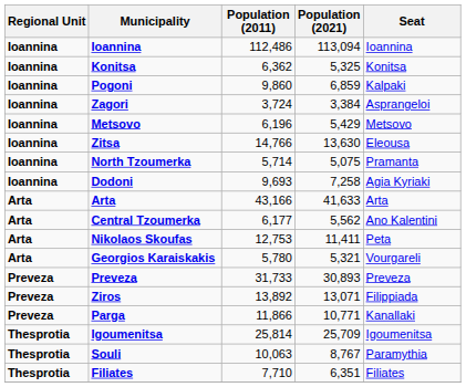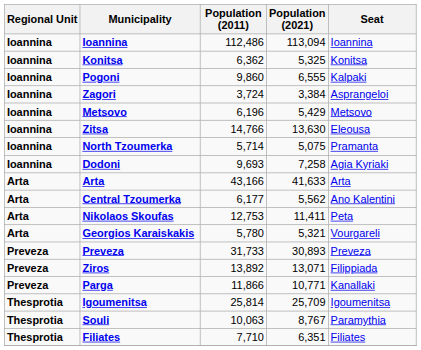 <table class="wikitable sortable" style="text-align:left; font-size:95%">
 <tr>
 <th>Regional Unit</th>
 <th width=160>Municipality</th>
 <th width=85>Population<br>(2011)</th>
 <th>Population<br>(2021)</th>
 <th width="115">Seat</th>
 </tr>
 <tr>
 <td><strong>Ioannina</strong></td>
 <td><strong><a href='#'>Ioannina</a></strong></td>
 <td style="text-align:right">112,486</td>
 <td style="text-align:right">113,094</td>
 <td><a href='#'>Ioannina</a></td>
 </tr>
 <tr>
 <td><strong>Ioannina</strong></td>
 <td><strong><a href='#'>Konitsa</a></strong></td>
 <td style="text-align:right">6,362</td>
 <td style="text-align:right">5,325</td>
 <td><a href='#'>Konitsa</a></td>
 </tr>
 <tr>
 <td><strong>Ioannina</strong></td>
 <td><strong><a href='#'>Pogoni</a></strong></td>
 <td style="text-align:right">9,860</td>
-<td style="text-align:right">6,859</td>
+<td style="text-align:right">6,555</td>
 <td><a href='#'>Kalpaki</a></td>
 </tr>
 <tr>
 <td><strong>Ioannina</strong></td>
 <td><strong><a href='#'>Zagori</a></strong></td>
 <td style="text-align:right">3,724</td>
 <td style="text-align:right">3,384</td>
 <td><a href='#'>Asprangeloi</a></td>
 </tr>
 <tr>
 <td><strong>Ioannina</strong></td>
 <td><strong><a href='#'>Metsovo</a></strong></td>
 <td style="text-align:right">6,196</td>
 <td style="text-align:right">5,429</td>
 <td><a href='#'>Metsovo</a></td>
 </tr>
 <tr>
 <td><strong>Ioannina</strong></td>
 <td><strong><a href='#'>Zitsa</a></strong></td>
 <td style="text-align:right">14,766</td>
 <td style="text-align:right">13,630</td>
 <td><a href='#'>Eleousa</a></td>
 </tr>
 <tr>
 <td><strong>Ioannina</strong></td>
 <td><strong><a href='#'>North Tzoumerka</a></strong></td>
 <td style="text-align:right">5,714</td>
 <td style="text-align:right">5,075</td>
 <td><a href='#'>Pramanta</a></td>
 </tr>
 <tr>
 <td><strong>Ioannina</strong></td>
 <td><strong><a href='#'>Dodoni</a></strong></td>
 <td style="text-align:right">9,693</td>
 <td style="text-align:right">7,258</td>
 <td><a href='#'>Agia Kyriaki</a></td>
 </tr>
 <tr>
 <td><strong>Arta</strong></td>
 <td><strong><a href='#'>Arta</a></strong></td>
 <td style="text-align:right">43,166</td>
 <td style="text-align:right">41,633</td>
 <td><a href='#'>Arta</a></td>
 </tr>
 <tr>
 <td><strong>Arta</strong></td>
 <td><strong><a href='#'>Central Tzoumerka</a></strong></td>
 <td style="text-align:right">6,177</td>
 <td style="text-align:right">5,562</td>
 <td><a href='#'>Ano Kalentini</a></td>
 </tr>
 <tr>
 <td><strong>Arta</strong></td>
 <td><strong><a href='#'>Nikolaos Skoufas</a></strong></td>
 <td style="text-align:right">12,753</td>
 <td style="text-align:right">11,411</td>
 <td><a href='#'>Peta</a></td>
 </tr>
 <tr>
 <td><strong>Arta</strong></td>
 <td><strong><a href='#'>Georgios Karaiskakis</a></strong></td>
 <td style="text-align:right">5,780</td>
 <td style="text-align:right">5,321</td>
 <td><a href='#'>Vourgareli</a></td>
 </tr>
 <tr>
 <td><strong>Preveza</strong></td>
 <td><strong><a href='#'>Preveza</a></strong></td>
 <td style="text-align:right">31,733</td>
 <td style="text-align:right">30,893</td>
 <td><a href='#'>Preveza</a></td>
 </tr>
 <tr>
 <td><strong>Preveza</strong></td>
 <td><strong><a href='#'>Ziros</a></strong></td>
 <td style="text-align:right">13,892</td>
 <td style="text-align:right">13,071</td>
 <td><a href='#'>Filippiada</a></td>
 </tr>
 <tr>
 <td><strong>Preveza</strong></td>
 <td><strong><a href='#'>Parga</a></strong></td>
 <td style="text-align:right">11,866</td>
 <td style="text-align:right">10,771</td>
 <td><a href='#'>Kanallaki</a></td>
 </tr>
 <tr>
 <td><strong>Thesprotia</strong></td>
 <td><strong><a href='#'>Igoumenitsa</a></strong></td>
 <td style="text-align:right">25,814</td>
 <td style="text-align:right">25,709</td>
 <td><a href='#'>Igoumenitsa</a></td>
 </tr>
 <tr>
 <td><strong>Thesprotia</strong></td>
 <td><strong><a href='#'>Souli</a></strong></td>
 <td style="text-align:right">10,063</td>
 <td style="text-align:right">8,767</td>
 <td><a href='#'>Paramythia</a></td>
 </tr>
 <tr>
 <td><strong>Thesprotia</strong></td>
 <td><strong><a href='#'>Filiates</a></strong></td>
 <td style="text-align:right">7,710</td>
 <td style="text-align:right">6,351</td>
 <td><a href='#'>Filiates</a></td>
 </tr>
 <tr>
 </tr>
 </table>
